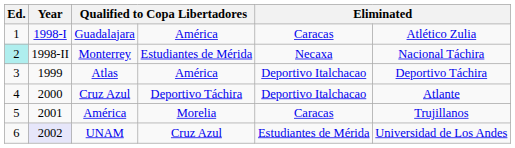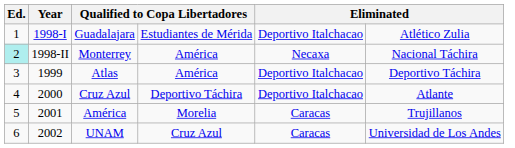 <table class="wikitable" style="text-align: center;">
 <tr>
 <th>Ed.</th>
 <th>Year</th>
 <th colspan=2>Qualified to Copa Libertadores</th>
 <th colspan=2>Eliminated</th>
 </tr>
 <tr>
 <td>1</td>
 <td><a href='#'>1998-I</a></td>
 <td> <a href='#'>Guadalajara</a></td>
-<td> <a href='#'>América</a></td>
-<td> <a href='#'>Caracas</a></td>
+<td> <a href='#'>Estudiantes de Mérida</a></td>
+<td> <a href='#'>Deportivo Italchacao</a></td>
 <td> <a href='#'>Atlético Zulia</a></td>
 </tr>
 <tr>
 <td style="background: paleturquoise;">2</td>
 <td>1998-II</td>
 <td> <a href='#'>Monterrey</a></td>
-<td> <a href='#'>Estudiantes de Mérida</a></td>
+<td> <a href='#'>América</a></td>
 <td> <a href='#'>Necaxa</a></td>
 <td> <a href='#'>Nacional Táchira</a></td>
 </tr>
 <tr>
 <td>3</td>
 <td>1999</td>
 <td> <a href='#'>Atlas</a></td>
 <td> <a href='#'>América</a></td>
 <td> <a href='#'>Deportivo Italchacao</a></td>
 <td> <a href='#'>Deportivo Táchira</a></td>
 </tr>
 <tr>
 <td>4</td>
 <td>2000</td>
 <td> <a href='#'>Cruz Azul</a></td>
 <td> <a href='#'>Deportivo Táchira</a></td>
 <td> <a href='#'>Deportivo Italchacao</a></td>
 <td> <a href='#'>Atlante</a></td>
 </tr>
 <tr>
 <td>5</td>
 <td>2001</td>
 <td> <a href='#'>América</a></td>
 <td> <a href='#'>Morelia</a></td>
 <td> <a href='#'>Caracas</a></td>
 <td> <a href='#'>Trujillanos</a></td>
 </tr>
 <tr>
 <td>6</td>
-<td style="background: lavender;">2002</td>
+<td>2002</td>
 <td> <a href='#'>UNAM</a></td>
 <td> <a href='#'>Cruz Azul</a></td>
-<td> <a href='#'>Estudiantes de Mérida</a></td>
+<td> <a href='#'>Caracas</a></td>
 <td> <a href='#'>Universidad de Los Andes</a></td>
 </tr>
 </table>
